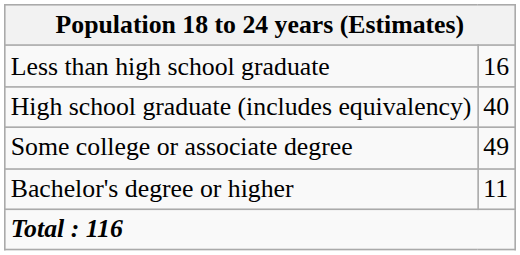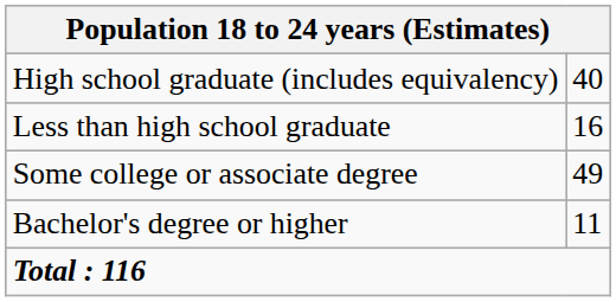 <table class="wikitable mw-collapsible">
 <tr>
 <th colspan="2">Population 18 to 24 years (Estimates)</th>
 </tr>
 <tr>
+<td>High school graduate (includes equivalency)</td>
+<td>40</td>
+</tr>
+<tr>
 <td>Less than high school graduate</td>
 <td>16</td>
-</tr>
-<tr>
-<td>High school graduate (includes equivalency)</td>
-<td>40</td>
 </tr>
 <tr>
 <td>Some college or associate degree</td>
 <td>49</td>
 </tr>
 <tr>
 <td>Bachelor's degree or higher</td>
 <td>11</td>
 </tr>
 <tr>
 <td colspan="2"><strong><em>Total : 116</em></strong></td>
 </tr>
 </table>
